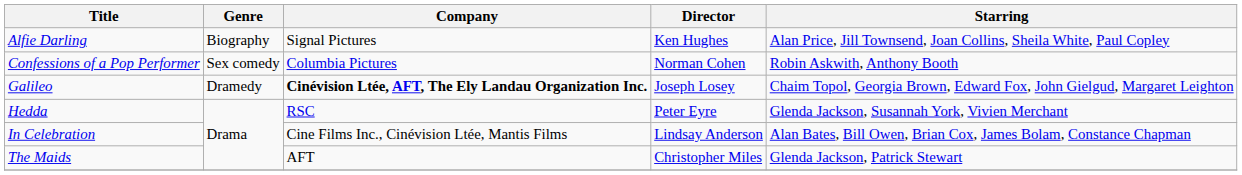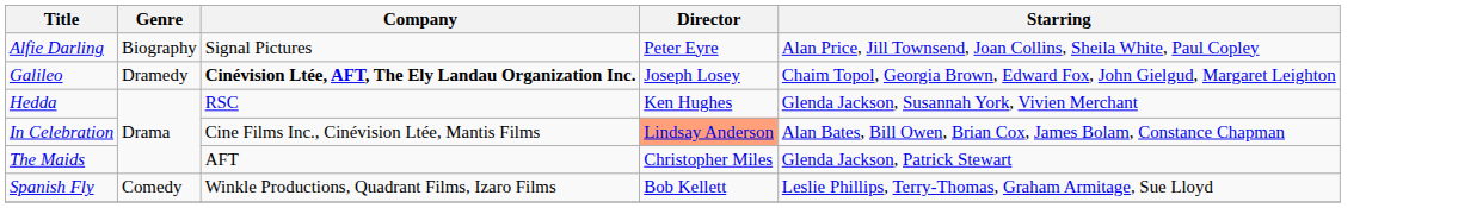 <table class="wikitable unsortable">
 <tr>
 <th>Title</th>
 <th>Genre</th>
 <th>Company</th>
 <th>Director</th>
 <th>Starring</th>
 </tr>
 <tr>
 <td><em><a href='#'>Alfie Darling</a></em></td>
 <td>Biography</td>
 <td>Signal Pictures</td>
-<td><a href='#'>Ken Hughes</a></td>
+<td><a href='#'>Peter Eyre</a></td>
 <td><a href='#'>Alan Price</a>, <a href='#'>Jill Townsend</a>, <a href='#'>Joan Collins</a>, <a href='#'>Sheila White</a>, <a href='#'>Paul Copley</a></td>
-</tr>
-<tr>
-<td><em><a href='#'>Confessions of a Pop Performer</a></em></td>
-<td>Sex comedy</td>
-<td><a href='#'>Columbia Pictures</a></td>
-<td><a href='#'>Norman Cohen</a></td>
-<td><a href='#'>Robin Askwith</a>, <a href='#'>Anthony Booth</a></td>
 </tr>
 <tr>
 <td><em><a href='#'>Galileo</a></em></td>
 <td>Dramedy</td>
 <td><strong>Cinévision Ltée, <a href='#'>AFT</a>, The Ely Landau Organization Inc.</strong></td>
 <td><a href='#'>Joseph Losey</a></td>
 <td><a href='#'>Chaim Topol</a>, <a href='#'>Georgia Brown</a>, <a href='#'>Edward Fox</a>, <a href='#'>John Gielgud</a>, <a href='#'>Margaret Leighton</a></td>
 </tr>
 <tr>
 <td><em><a href='#'>Hedda</a></em></td>
 <td rowspan="3">Drama</td>
 <td><a href='#'>RSC</a></td>
-<td><a href='#'>Peter Eyre</a></td>
+<td><a href='#'>Ken Hughes</a></td>
 <td><a href='#'>Glenda Jackson</a>, <a href='#'>Susannah York</a>, <a href='#'>Vivien Merchant</a></td>
 </tr>
 <tr>
 <td><em><a href='#'>In Celebration</a></em></td>
 <td>Cine Films Inc., Cinévision Ltée, Mantis Films</td>
-<td><a href='#'>Lindsay Anderson</a></td>
+<td style="background: lightsalmon;"><a href='#'>Lindsay Anderson</a></td>
 <td><a href='#'>Alan Bates</a>, <a href='#'>Bill Owen</a>, <a href='#'>Brian Cox</a>, <a href='#'>James Bolam</a>, <a href='#'>Constance Chapman</a></td>
 </tr>
 <tr>
 <td><em><a href='#'>The Maids</a></em></td>
 <td>AFT</td>
 <td><a href='#'>Christopher Miles</a></td>
 <td><a href='#'>Glenda Jackson</a>, <a href='#'>Patrick Stewart</a></td>
 </tr>
 <tr>
+<td><em><a href='#'>Spanish Fly</a></em></td>
+<td>Comedy</td>
+<td>Winkle Productions, Quadrant Films, Izaro Films</td>
+<td><a href='#'>Bob Kellett</a></td>
+<td><a href='#'>Leslie Phillips</a>, <a href='#'>Terry-Thomas</a>, <a href='#'>Graham Armitage</a>, Sue Lloyd</td>
+</tr>
+<tr>
 </tr>
 </table>
